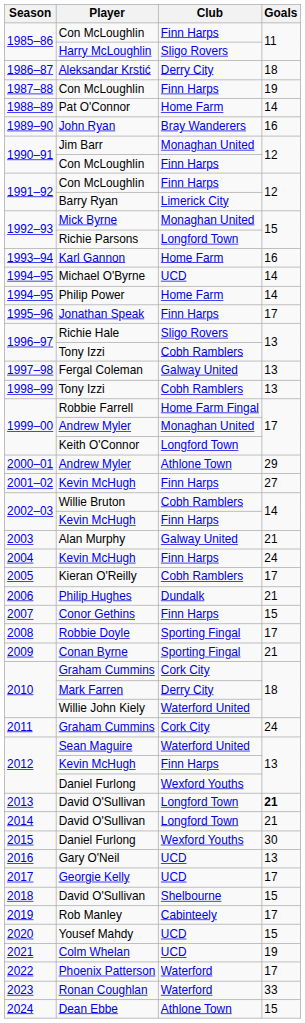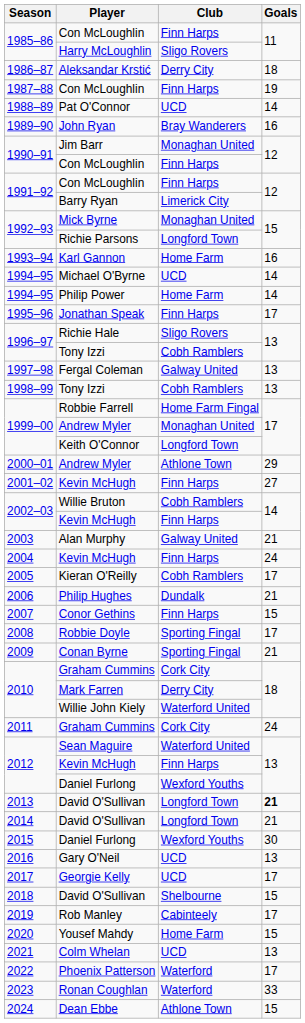 <table class="wikitable">
 <tr>
 <th>Season</th>
 <th>Player</th>
 <th>Club</th>
 <th>Goals</th>
 </tr>
 <tr>
 <td rowspan="2"><a href='#'>1985–86</a></td>
 <td> Con McLoughlin</td>
 <td><a href='#'>Finn Harps</a></td>
 <td rowspan="2">11</td>
 </tr>
 <tr>
 <td> <a href='#'>Harry McLoughlin</a></td>
 <td><a href='#'>Sligo Rovers</a></td>
 </tr>
 <tr>
 <td><a href='#'>1986–87</a></td>
 <td> <a href='#'>Aleksandar Krstić</a></td>
 <td><a href='#'>Derry City</a></td>
 <td>18</td>
 </tr>
 <tr>
 <td><a href='#'>1987–88</a></td>
 <td> Con McLoughlin</td>
 <td><a href='#'>Finn Harps</a></td>
 <td>19</td>
 </tr>
 <tr>
 <td><a href='#'>1988–89</a></td>
 <td> Pat O'Connor</td>
-<td><a href='#'>Home Farm</a></td>
+<td><a href='#'>UCD</a></td>
 <td>14</td>
 </tr>
 <tr>
 <td><a href='#'>1989–90</a></td>
 <td> <a href='#'>John Ryan</a></td>
 <td><a href='#'>Bray Wanderers</a></td>
 <td>16</td>
 </tr>
 <tr>
 <td rowspan="2"><a href='#'>1990–91</a></td>
 <td> Jim Barr</td>
 <td><a href='#'>Monaghan United</a></td>
 <td rowspan="2">12</td>
 </tr>
 <tr>
 <td> Con McLoughlin</td>
 <td><a href='#'>Finn Harps</a></td>
 </tr>
 <tr>
 <td rowspan="2"><a href='#'>1991–92</a></td>
 <td> Con McLoughlin</td>
 <td><a href='#'>Finn Harps</a></td>
 <td rowspan="2">12</td>
 </tr>
 <tr>
 <td> Barry Ryan</td>
 <td><a href='#'>Limerick City</a></td>
 </tr>
 <tr>
 <td rowspan="2"><a href='#'>1992–93</a></td>
 <td> <a href='#'>Mick Byrne</a></td>
 <td><a href='#'>Monaghan United</a></td>
 <td rowspan="2">15</td>
 </tr>
 <tr>
 <td> Richie Parsons</td>
 <td><a href='#'>Longford Town</a></td>
 </tr>
 <tr>
 <td><a href='#'>1993–94</a></td>
 <td> <a href='#'>Karl Gannon</a></td>
 <td><a href='#'>Home Farm</a></td>
 <td>16</td>
 </tr>
 <tr>
 <td><a href='#'>1994–95</a></td>
 <td> Michael O'Byrne</td>
 <td><a href='#'>UCD</a></td>
 <td>14</td>
 </tr>
 <tr>
 <td><a href='#'>1994–95</a></td>
 <td> Philip Power</td>
 <td><a href='#'>Home Farm</a></td>
 <td>14</td>
 </tr>
 <tr>
 <td><a href='#'>1995–96</a></td>
 <td> <a href='#'>Jonathan Speak</a></td>
 <td><a href='#'>Finn Harps</a></td>
 <td>17</td>
 </tr>
 <tr>
 <td rowspan="2"><a href='#'>1996–97</a></td>
 <td> Richie Hale</td>
 <td><a href='#'>Sligo Rovers</a></td>
 <td rowspan="2">13</td>
 </tr>
 <tr>
 <td> Tony Izzi</td>
 <td><a href='#'>Cobh Ramblers</a></td>
 </tr>
 <tr>
 <td><a href='#'>1997–98</a></td>
 <td> Fergal Coleman</td>
 <td><a href='#'>Galway United</a></td>
 <td>13</td>
 </tr>
 <tr>
 <td><a href='#'>1998–99</a></td>
 <td> Tony Izzi</td>
 <td><a href='#'>Cobh Ramblers</a></td>
 <td>13</td>
 </tr>
 <tr>
 <td rowspan="3"><a href='#'>1999–00</a></td>
 <td> Robbie Farrell</td>
 <td><a href='#'>Home Farm Fingal</a></td>
 <td rowspan="3">17</td>
 </tr>
 <tr>
 <td> <a href='#'>Andrew Myler</a></td>
 <td><a href='#'>Monaghan United</a></td>
 </tr>
 <tr>
 <td> Keith O'Connor</td>
 <td><a href='#'>Longford Town</a></td>
 </tr>
 <tr>
 <td><a href='#'>2000–01</a></td>
 <td> <a href='#'>Andrew Myler</a><em></em></td>
 <td><a href='#'>Athlone Town</a></td>
 <td>29</td>
 </tr>
 <tr>
 <td><a href='#'>2001–02</a></td>
 <td> <a href='#'>Kevin McHugh</a><em></em></td>
 <td><a href='#'>Finn Harps</a></td>
 <td>27</td>
 </tr>
 <tr>
 <td rowspan="2"><a href='#'>2002–03</a></td>
 <td> Willie Bruton</td>
 <td><a href='#'>Cobh Ramblers</a></td>
 <td rowspan="2">14</td>
 </tr>
 <tr>
 <td> <a href='#'>Kevin McHugh</a></td>
 <td><a href='#'>Finn Harps</a></td>
 </tr>
 <tr>
 <td><a href='#'>2003</a></td>
 <td> Alan Murphy</td>
 <td><a href='#'>Galway United</a></td>
 <td>21</td>
 </tr>
 <tr>
 <td><a href='#'>2004</a></td>
 <td> <a href='#'>Kevin McHugh</a></td>
 <td><a href='#'>Finn Harps</a></td>
 <td>24</td>
 </tr>
 <tr>
 <td><a href='#'>2005</a></td>
 <td> Kieran O'Reilly</td>
 <td><a href='#'>Cobh Ramblers</a></td>
 <td>17</td>
 </tr>
 <tr>
 <td><a href='#'>2006</a></td>
 <td> <a href='#'>Philip Hughes</a></td>
 <td><a href='#'>Dundalk</a></td>
 <td>21</td>
 </tr>
 <tr>
 <td><a href='#'>2007</a></td>
 <td> <a href='#'>Conor Gethins</a></td>
 <td><a href='#'>Finn Harps</a></td>
 <td>15</td>
 </tr>
 <tr>
 <td><a href='#'>2008</a></td>
 <td> <a href='#'>Robbie Doyle</a></td>
 <td><a href='#'>Sporting Fingal</a></td>
 <td>17</td>
 </tr>
 <tr>
 <td><a href='#'>2009</a></td>
 <td> <a href='#'>Conan Byrne</a></td>
 <td><a href='#'>Sporting Fingal</a></td>
 <td>21</td>
 </tr>
 <tr>
 <td rowspan="3"><a href='#'>2010</a></td>
 <td> <a href='#'>Graham Cummins</a></td>
 <td><a href='#'>Cork City</a></td>
 <td rowspan="3">18</td>
 </tr>
 <tr>
 <td> <a href='#'>Mark Farren</a></td>
 <td><a href='#'>Derry City</a></td>
 </tr>
 <tr>
 <td> Willie John Kiely</td>
 <td><a href='#'>Waterford United</a></td>
 </tr>
 <tr>
 <td><a href='#'>2011</a></td>
 <td> <a href='#'>Graham Cummins</a></td>
 <td><a href='#'>Cork City</a></td>
 <td>24</td>
 </tr>
 <tr>
 <td rowspan="3"><a href='#'>2012</a></td>
 <td> <a href='#'>Sean Maguire</a></td>
 <td><a href='#'>Waterford United</a></td>
 <td rowspan="3">13</td>
 </tr>
 <tr>
 <td> <a href='#'>Kevin McHugh</a></td>
 <td><a href='#'>Finn Harps</a></td>
 </tr>
 <tr>
 <td> Daniel Furlong</td>
 <td><a href='#'>Wexford Youths</a></td>
 </tr>
 <tr>
 <td><a href='#'>2013</a></td>
 <td> David O'Sullivan</td>
 <td><a href='#'>Longford Town</a></td>
 <td><strong>21</strong></td>
 </tr>
 <tr>
 <td><a href='#'>2014</a></td>
 <td> David O'Sullivan</td>
 <td><a href='#'>Longford Town</a></td>
 <td>21</td>
 </tr>
 <tr>
 <td><a href='#'>2015</a></td>
 <td> Daniel Furlong</td>
 <td><a href='#'>Wexford Youths</a></td>
 <td>30</td>
 </tr>
 <tr>
 <td><a href='#'>2016</a></td>
 <td> Gary O'Neil</td>
 <td><a href='#'>UCD</a></td>
 <td>13</td>
 </tr>
 <tr>
 <td><a href='#'>2017</a></td>
 <td> <a href='#'>Georgie Kelly</a></td>
 <td><a href='#'>UCD</a></td>
 <td>17</td>
 </tr>
 <tr>
 <td><a href='#'>2018</a></td>
 <td> David O'Sullivan</td>
 <td><a href='#'>Shelbourne</a></td>
 <td>15</td>
 </tr>
 <tr>
 <td><a href='#'>2019</a></td>
 <td> Rob Manley</td>
 <td><a href='#'>Cabinteely</a></td>
 <td>17</td>
 </tr>
 <tr>
 <td><a href='#'>2020</a></td>
 <td> Yousef Mahdy</td>
-<td><a href='#'>UCD</a></td>
+<td><a href='#'>Home Farm</a></td>
 <td>15</td>
 </tr>
 <tr>
 <td><a href='#'>2021</a></td>
 <td> <a href='#'>Colm Whelan</a></td>
 <td><a href='#'>UCD</a></td>
-<td>19</td>
+<td>13</td>
 </tr>
 <tr>
 <td><a href='#'>2022</a></td>
 <td> <a href='#'>Phoenix Patterson</a></td>
 <td><a href='#'>Waterford</a></td>
 <td>17</td>
 </tr>
 <tr>
 <td><a href='#'>2023</a></td>
 <td> <a href='#'>Ronan Coughlan</a></td>
 <td><a href='#'>Waterford</a></td>
 <td>33</td>
 </tr>
 <tr>
 <td><a href='#'>2024</a></td>
 <td> <a href='#'>Dean Ebbe</a></td>
 <td><a href='#'>Athlone Town</a></td>
 <td>15</td>
 </tr>
 </table>
